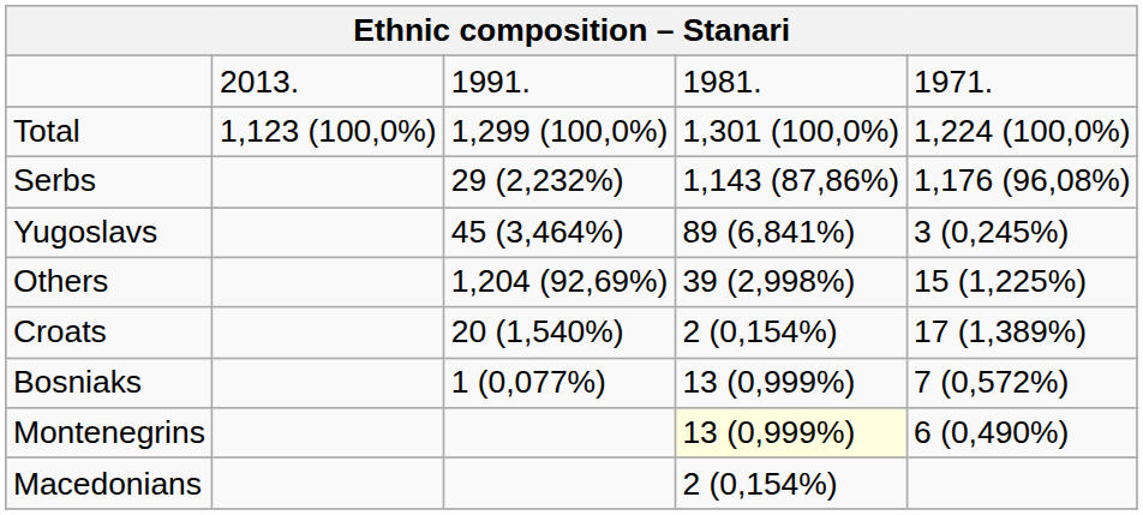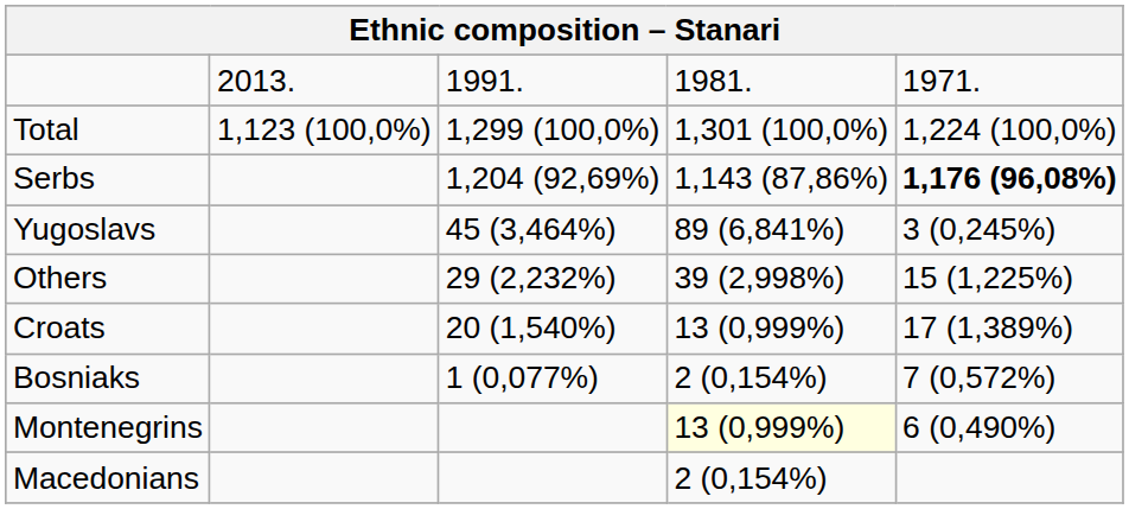 <table class="wikitable">
 <tr>
 <th colspan="8">Ethnic composition – Stanari</th>
 </tr>
 <tr>
 <td></td>
 <td>2013.</td>
 <td>1991.</td>
 <td>1981.</td>
 <td>1971.</td>
 </tr>
 <tr>
 <td>Total</td>
 <td>1,123 (100,0%)</td>
 <td>1,299 (100,0%)</td>
 <td>1,301 (100,0%)</td>
 <td>1,224 (100,0%)</td>
 </tr>
 <tr>
 <td>Serbs</td>
 <td></td>
-<td>29 (2,232%)</td>
+<td>1,204 (92,69%)</td>
 <td>1,143 (87,86%)</td>
-<td>1,176 (96,08%)</td>
+<td><strong>1,176 (96,08%)</strong></td>
 </tr>
 <tr>
 <td>Yugoslavs</td>
 <td></td>
 <td>45 (3,464%)</td>
 <td>89 (6,841%)</td>
 <td>3 (0,245%)</td>
 </tr>
 <tr>
 <td>Others</td>
 <td></td>
-<td>1,204 (92,69%)</td>
+<td>29 (2,232%)</td>
 <td>39 (2,998%)</td>
 <td>15 (1,225%)</td>
 </tr>
 <tr>
 <td>Croats</td>
 <td></td>
 <td>20 (1,540%)</td>
-<td>2 (0,154%)</td>
+<td>13 (0,999%)</td>
 <td>17 (1,389%)</td>
 </tr>
 <tr>
 <td>Bosniaks</td>
 <td></td>
 <td>1 (0,077%)</td>
-<td>13 (0,999%)</td>
+<td>2 (0,154%)</td>
 <td>7 (0,572%)</td>
 </tr>
 <tr>
 <td>Montenegrins</td>
 <td></td>
 <td></td>
 <td style="background: lightyellow;">13 (0,999%)</td>
 <td>6 (0,490%)</td>
 </tr>
 <tr>
 <td>Macedonians</td>
 <td></td>
 <td></td>
 <td>2 (0,154%)</td>
 <td></td>
 </tr>
 </table>
